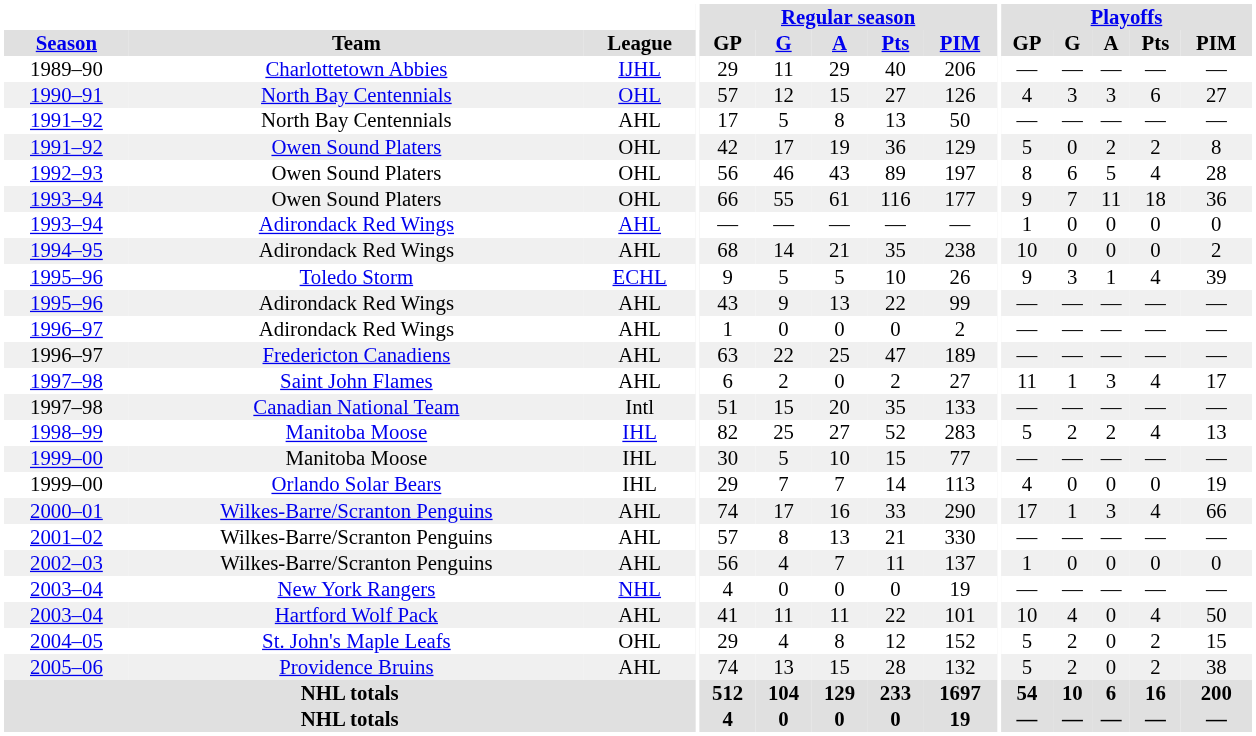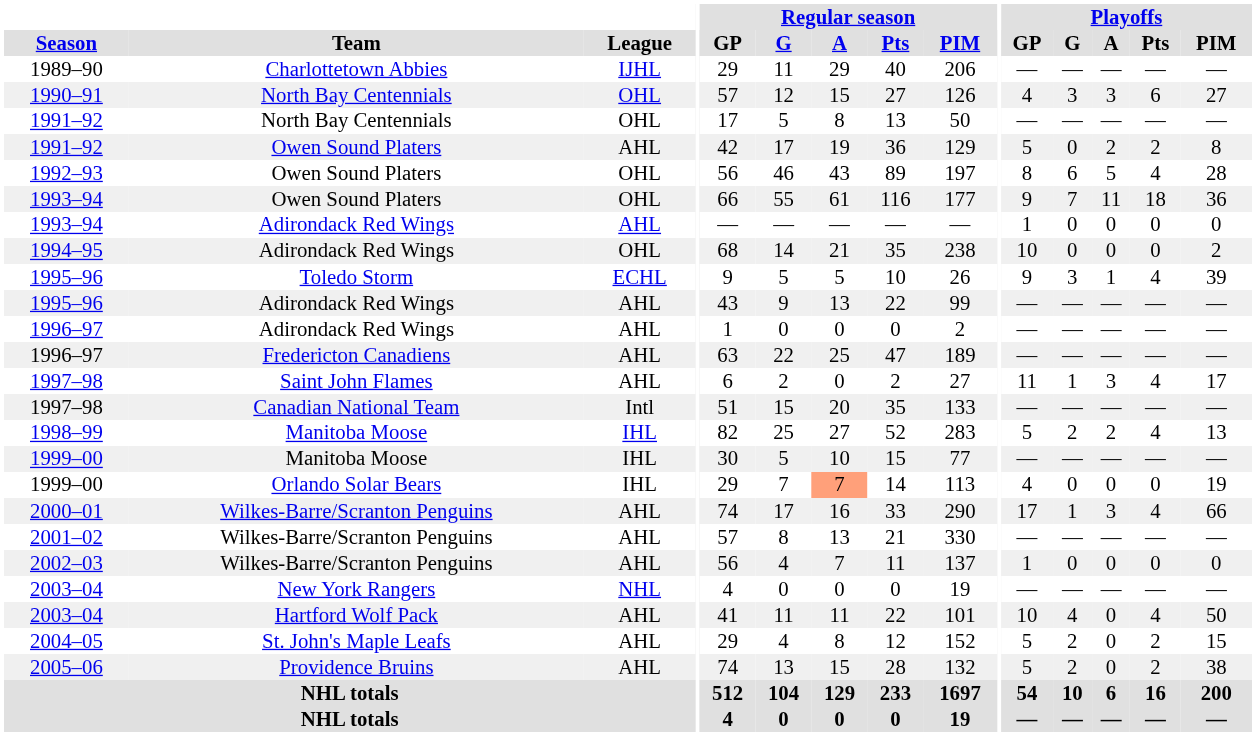 <table border="0" cellpadding="1" cellspacing="0" style="text-align:center; width:60em">
 <tr bgcolor="#e0e0e0">
 <th colspan="3" bgcolor="#ffffff"></th>
 <th rowspan="100" bgcolor="#ffffff"></th>
 <th colspan="5"><a href='#'>Regular season</a></th>
 <th rowspan="100" bgcolor="#ffffff"></th>
 <th colspan="5"><a href='#'>Playoffs</a></th>
 </tr>
 <tr bgcolor="#e0e0e0">
 <th><a href='#'>Season</a></th>
 <th>Team</th>
 <th>League</th>
 <th>GP</th>
 <th><a href='#'>G</a></th>
 <th><a href='#'>A</a></th>
 <th><a href='#'>Pts</a></th>
 <th><a href='#'>PIM</a></th>
 <th>GP</th>
 <th>G</th>
 <th>A</th>
 <th>Pts</th>
 <th>PIM</th>
 </tr>
 <tr>
 <td>1989–90</td>
 <td><a href='#'>Charlottetown Abbies</a></td>
 <td><a href='#'>IJHL</a></td>
 <td>29</td>
 <td>11</td>
 <td>29</td>
 <td>40</td>
 <td>206</td>
 <td>—</td>
 <td>—</td>
 <td>—</td>
 <td>—</td>
 <td>—</td>
 </tr>
 <tr bgcolor="#f0f0f0">
 <td><a href='#'>1990–91</a></td>
 <td><a href='#'>North Bay Centennials</a></td>
 <td><a href='#'>OHL</a></td>
 <td>57</td>
 <td>12</td>
 <td>15</td>
 <td>27</td>
 <td>126</td>
 <td>4</td>
 <td>3</td>
 <td>3</td>
 <td>6</td>
 <td>27</td>
 </tr>
 <tr>
 <td><a href='#'>1991–92</a></td>
 <td>North Bay Centennials</td>
-<td>AHL</td>
+<td>OHL</td>
 <td>17</td>
 <td>5</td>
 <td>8</td>
 <td>13</td>
 <td>50</td>
 <td>—</td>
 <td>—</td>
 <td>—</td>
 <td>—</td>
 <td>—</td>
 </tr>
 <tr bgcolor="#f0f0f0">
 <td><a href='#'>1991–92</a></td>
 <td><a href='#'>Owen Sound Platers</a></td>
-<td>OHL</td>
+<td>AHL</td>
 <td>42</td>
 <td>17</td>
 <td>19</td>
 <td>36</td>
 <td>129</td>
 <td>5</td>
 <td>0</td>
 <td>2</td>
 <td>2</td>
 <td>8</td>
 </tr>
 <tr>
 <td><a href='#'>1992–93</a></td>
 <td>Owen Sound Platers</td>
 <td>OHL</td>
 <td>56</td>
 <td>46</td>
 <td>43</td>
 <td>89</td>
 <td>197</td>
 <td>8</td>
 <td>6</td>
 <td>5</td>
 <td>4</td>
 <td>28</td>
 </tr>
 <tr bgcolor="#f0f0f0">
 <td><a href='#'>1993–94</a></td>
 <td>Owen Sound Platers</td>
 <td>OHL</td>
 <td>66</td>
 <td>55</td>
 <td>61</td>
 <td>116</td>
 <td>177</td>
 <td>9</td>
 <td>7</td>
 <td>11</td>
 <td>18</td>
 <td>36</td>
 </tr>
 <tr>
 <td><a href='#'>1993–94</a></td>
 <td><a href='#'>Adirondack Red Wings</a></td>
 <td><a href='#'>AHL</a></td>
 <td>—</td>
 <td>—</td>
 <td>—</td>
 <td>—</td>
 <td>—</td>
 <td>1</td>
 <td>0</td>
 <td>0</td>
 <td>0</td>
 <td>0</td>
 </tr>
 <tr bgcolor="#f0f0f0">
 <td><a href='#'>1994–95</a></td>
 <td>Adirondack Red Wings</td>
-<td>AHL</td>
+<td>OHL</td>
 <td>68</td>
 <td>14</td>
 <td>21</td>
 <td>35</td>
 <td>238</td>
 <td>10</td>
 <td>0</td>
 <td>0</td>
 <td>0</td>
 <td>2</td>
 </tr>
 <tr>
 <td><a href='#'>1995–96</a></td>
 <td><a href='#'>Toledo Storm</a></td>
 <td><a href='#'>ECHL</a></td>
 <td>9</td>
 <td>5</td>
 <td>5</td>
 <td>10</td>
 <td>26</td>
 <td>9</td>
 <td>3</td>
 <td>1</td>
 <td>4</td>
 <td>39</td>
 </tr>
 <tr bgcolor="#f0f0f0">
 <td><a href='#'>1995–96</a></td>
 <td>Adirondack Red Wings</td>
 <td>AHL</td>
 <td>43</td>
 <td>9</td>
 <td>13</td>
 <td>22</td>
 <td>99</td>
 <td>—</td>
 <td>—</td>
 <td>—</td>
 <td>—</td>
 <td>—</td>
 </tr>
 <tr>
 <td><a href='#'>1996–97</a></td>
 <td>Adirondack Red Wings</td>
 <td>AHL</td>
 <td>1</td>
 <td>0</td>
 <td>0</td>
 <td>0</td>
 <td>2</td>
 <td>—</td>
 <td>—</td>
 <td>—</td>
 <td>—</td>
 <td>—</td>
 </tr>
 <tr bgcolor="#f0f0f0">
 <td>1996–97</td>
 <td><a href='#'>Fredericton Canadiens</a></td>
 <td>AHL</td>
 <td>63</td>
 <td>22</td>
 <td>25</td>
 <td>47</td>
 <td>189</td>
 <td>—</td>
 <td>—</td>
 <td>—</td>
 <td>—</td>
 <td>—</td>
 </tr>
 <tr>
 <td><a href='#'>1997–98</a></td>
 <td><a href='#'>Saint John Flames</a></td>
 <td>AHL</td>
 <td>6</td>
 <td>2</td>
 <td>0</td>
 <td>2</td>
 <td>27</td>
 <td>11</td>
 <td>1</td>
 <td>3</td>
 <td>4</td>
 <td>17</td>
 </tr>
 <tr bgcolor="#f0f0f0">
 <td>1997–98</td>
 <td><a href='#'>Canadian National Team</a></td>
 <td>Intl</td>
 <td>51</td>
 <td>15</td>
 <td>20</td>
 <td>35</td>
 <td>133</td>
 <td>—</td>
 <td>—</td>
 <td>—</td>
 <td>—</td>
 <td>—</td>
 </tr>
 <tr>
 <td><a href='#'>1998–99</a></td>
 <td><a href='#'>Manitoba Moose</a></td>
 <td><a href='#'>IHL</a></td>
 <td>82</td>
 <td>25</td>
 <td>27</td>
 <td>52</td>
 <td>283</td>
 <td>5</td>
 <td>2</td>
 <td>2</td>
 <td>4</td>
 <td>13</td>
 </tr>
 <tr bgcolor="#f0f0f0">
 <td><a href='#'>1999–00</a></td>
 <td>Manitoba Moose</td>
 <td>IHL</td>
 <td>30</td>
 <td>5</td>
 <td>10</td>
 <td>15</td>
 <td>77</td>
 <td>—</td>
 <td>—</td>
 <td>—</td>
 <td>—</td>
 <td>—</td>
 </tr>
 <tr>
 <td>1999–00</td>
 <td><a href='#'>Orlando Solar Bears</a></td>
 <td>IHL</td>
 <td>29</td>
 <td>7</td>
-<td>7</td>
+<td style="background: lightsalmon;">7</td>
 <td>14</td>
 <td>113</td>
 <td>4</td>
 <td>0</td>
 <td>0</td>
 <td>0</td>
 <td>19</td>
 </tr>
 <tr bgcolor="#f0f0f0">
 <td><a href='#'>2000–01</a></td>
 <td><a href='#'>Wilkes-Barre/Scranton Penguins</a></td>
 <td>AHL</td>
 <td>74</td>
 <td>17</td>
 <td>16</td>
 <td>33</td>
 <td>290</td>
 <td>17</td>
 <td>1</td>
 <td>3</td>
 <td>4</td>
 <td>66</td>
 </tr>
 <tr>
 <td><a href='#'>2001–02</a></td>
 <td>Wilkes-Barre/Scranton Penguins</td>
 <td>AHL</td>
 <td>57</td>
 <td>8</td>
 <td>13</td>
 <td>21</td>
 <td>330</td>
 <td>—</td>
 <td>—</td>
 <td>—</td>
 <td>—</td>
 <td>—</td>
 </tr>
 <tr bgcolor="#f0f0f0">
 <td><a href='#'>2002–03</a></td>
 <td>Wilkes-Barre/Scranton Penguins</td>
 <td>AHL</td>
 <td>56</td>
 <td>4</td>
 <td>7</td>
 <td>11</td>
 <td>137</td>
 <td>1</td>
 <td>0</td>
 <td>0</td>
 <td>0</td>
 <td>0</td>
 </tr>
 <tr>
 <td><a href='#'>2003–04</a></td>
 <td><a href='#'>New York Rangers</a></td>
 <td><a href='#'>NHL</a></td>
 <td>4</td>
 <td>0</td>
 <td>0</td>
 <td>0</td>
 <td>19</td>
 <td>—</td>
 <td>—</td>
 <td>—</td>
 <td>—</td>
 <td>—</td>
 </tr>
 <tr bgcolor="#f0f0f0">
 <td><a href='#'>2003–04</a></td>
 <td><a href='#'>Hartford Wolf Pack</a></td>
 <td>AHL</td>
 <td>41</td>
 <td>11</td>
 <td>11</td>
 <td>22</td>
 <td>101</td>
 <td>10</td>
 <td>4</td>
 <td>0</td>
 <td>4</td>
 <td>50</td>
 </tr>
 <tr>
 <td><a href='#'>2004–05</a></td>
 <td><a href='#'>St. John's Maple Leafs</a></td>
-<td>OHL</td>
+<td>AHL</td>
 <td>29</td>
 <td>4</td>
 <td>8</td>
 <td>12</td>
 <td>152</td>
 <td>5</td>
 <td>2</td>
 <td>0</td>
 <td>2</td>
 <td>15</td>
 </tr>
 <tr bgcolor="#f0f0f0">
 <td><a href='#'>2005–06</a></td>
 <td><a href='#'>Providence Bruins</a></td>
 <td>AHL</td>
 <td>74</td>
 <td>13</td>
 <td>15</td>
 <td>28</td>
 <td>132</td>
 <td>5</td>
 <td>2</td>
 <td>0</td>
 <td>2</td>
 <td>38</td>
 </tr>
 <tr bgcolor="#e0e0e0">
 <th colspan="3">NHL totals</th>
 <th>512</th>
 <th>104</th>
 <th>129</th>
 <th>233</th>
 <th>1697</th>
 <th>54</th>
 <th>10</th>
 <th>6</th>
 <th>16</th>
 <th>200</th>
 </tr>
 <tr bgcolor="#e0e0e0">
 <th colspan="3">NHL totals</th>
 <th>4</th>
 <th>0</th>
 <th>0</th>
 <th>0</th>
 <th>19</th>
 <th>—</th>
 <th>—</th>
 <th>—</th>
 <th>—</th>
 <th>—</th>
 </tr>
 </table>
